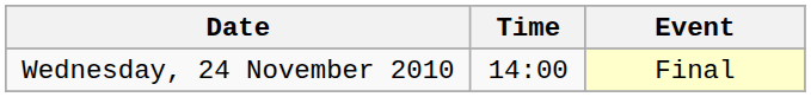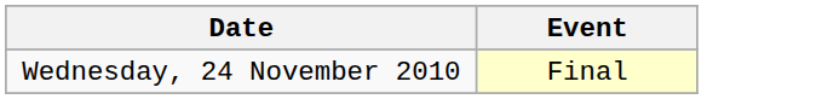 <table class = "wikitable" style="text-align:center;">
 <tr>
 <th width=220>Date</th>
-<th width=50>Time</th>
 <th width=100>Event</th>
 </tr>
 <tr>
 <td>Wednesday, 24 November 2010</td>
-<td>14:00</td>
 <td bgcolor=ffffcc>Final</td>
 </tr>
 </table>
